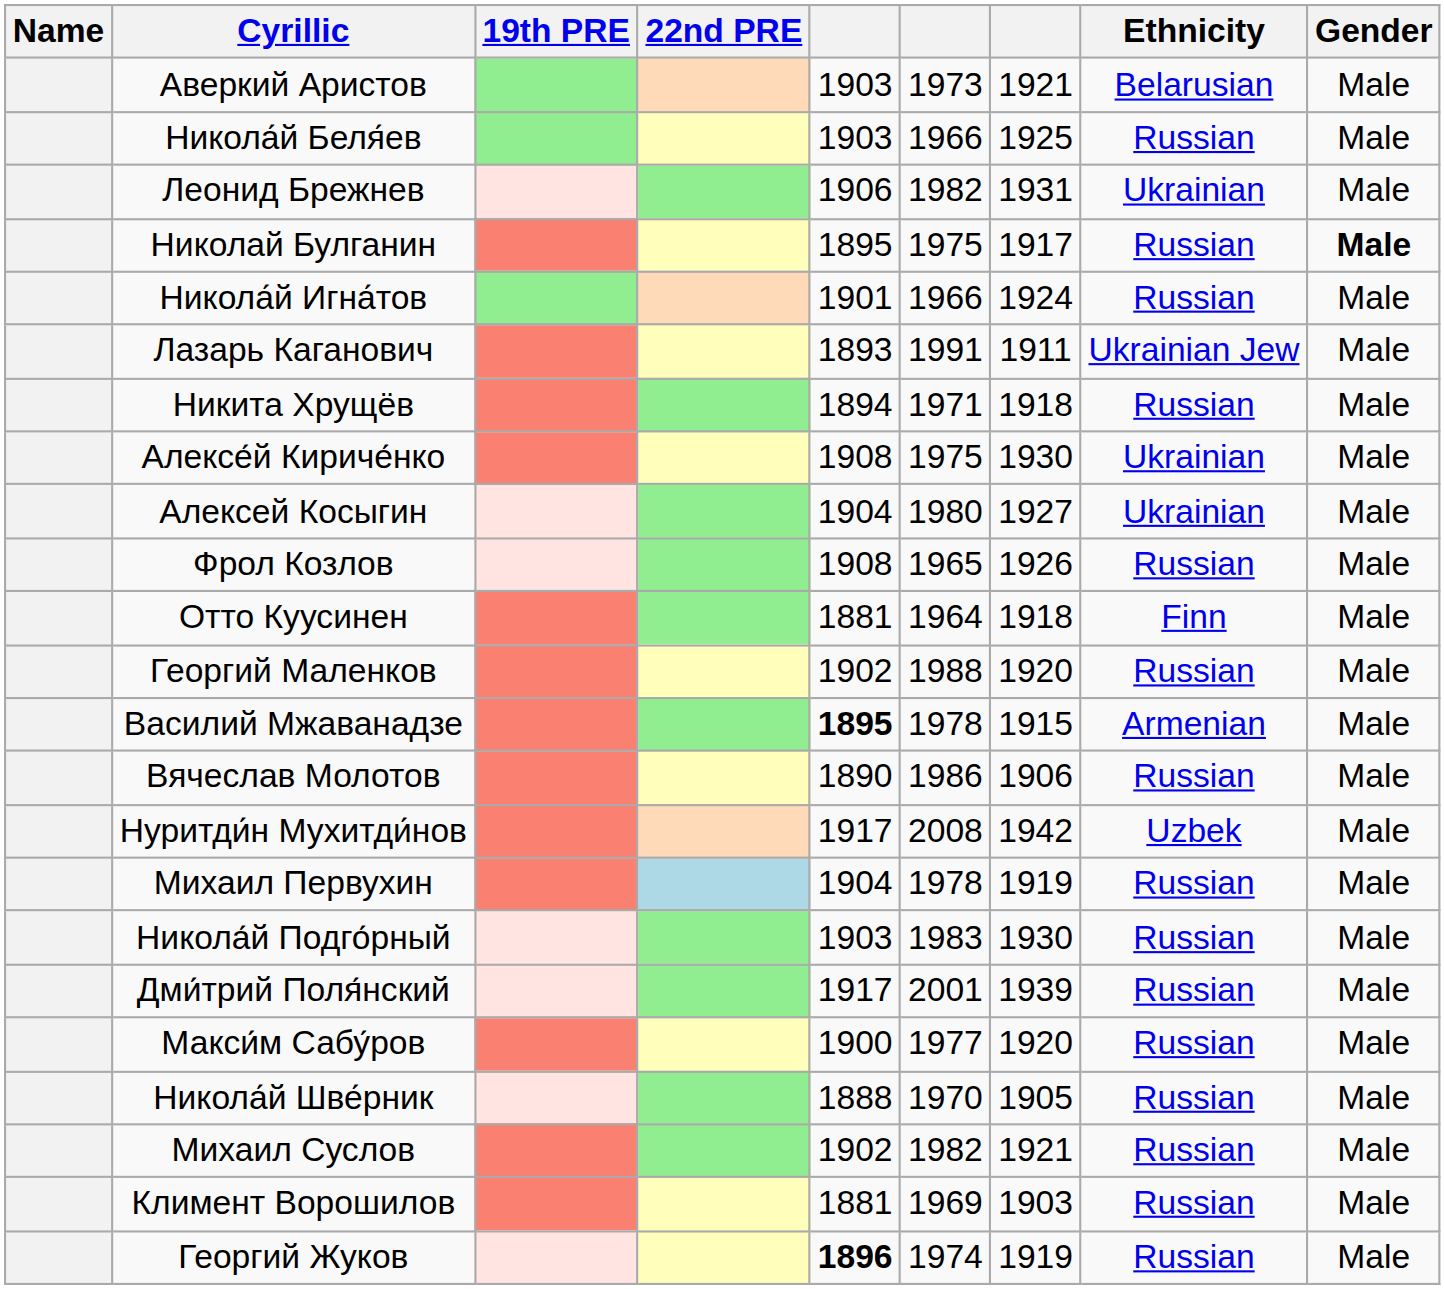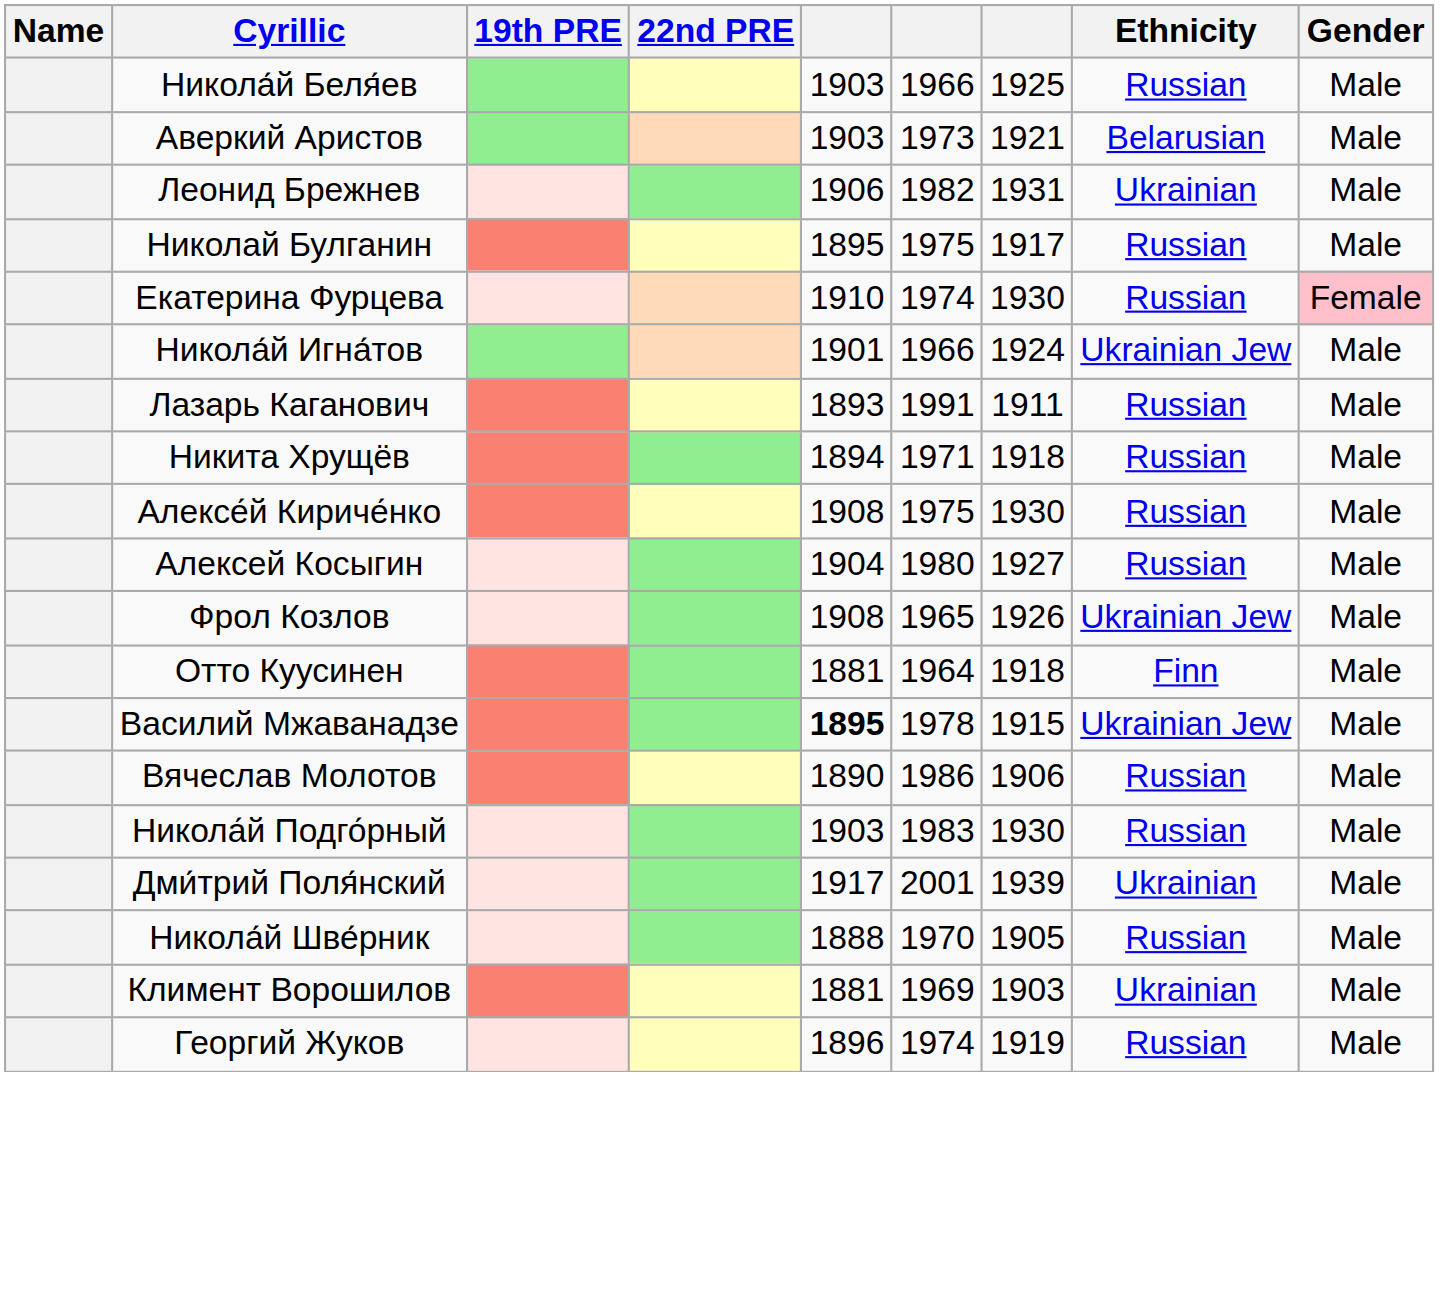 <table class="wikitable sortable" style=text-align:center>
 <tr>
 <th scope="col">Name</th>
 <th scope="col" class="unsortable"><a href='#'>Cyrillic</a></th>
 <th scope="col"><a href='#'>19th PRE</a></th>
 <th scope="col"><a href='#'>22nd PRE</a></th>
 <th scope="col"></th>
 <th scope="col"></th>
 <th scope="col"></th>
 <th scope="col">Ethnicity</th>
 <th scope="col">Gender</th>
 </tr>
 <tr>
 <th align="center" scope="row" style="font-weight:normal;"></th>
+<td>Никола́й Беля́ев</td>
+<td bgcolor = LightGreen></td>
+<td bgcolor = ffffbb></td>
+<td>1903</td>
+<td>1966</td>
+<td>1925</td>
+<td><a href='#'>Russian</a></td>
+<td>Male</td>
+</tr>
+<tr>
+<th align="center" scope="row" style="font-weight:normal;"></th>
 <td>Аверкий Аристов</td>
 <td bgcolor = LightGreen></td>
 <td bgcolor = PeachPuff></td>
 <td>1903</td>
 <td>1973</td>
 <td>1921</td>
 <td><a href='#'>Belarusian</a></td>
-<td>Male</td>
-</tr>
-<tr>
-<th align="center" scope="row" style="font-weight:normal;"></th>
-<td>Никола́й Беля́ев</td>
-<td bgcolor = LightGreen></td>
-<td bgcolor = ffffbb></td>
-<td>1903</td>
-<td>1966</td>
-<td>1925</td>
-<td><a href='#'>Russian</a></td>
 <td>Male</td>
 </tr>
 <tr>
 <th align="center" scope="row" style="font-weight:normal;"></th>
 <td>Леонид Брежнев</td>
 <td bgcolor = MistyRose></td>
 <td bgcolor = LightGreen></td>
 <td>1906</td>
 <td>1982</td>
 <td>1931</td>
 <td><a href='#'>Ukrainian</a></td>
 <td>Male</td>
 </tr>
 <tr>
 <th align="center" scope="row" style="font-weight:normal;"></th>
 <td>Николай Булганин</td>
 <td bgcolor = Salmon></td>
 <td bgcolor = ffffbb></td>
 <td>1895</td>
 <td>1975</td>
 <td>1917</td>
 <td><a href='#'>Russian</a></td>
-<td><strong>Male</strong></td>
+<td>Male</td>
+</tr>
+<tr>
+<th align="center" scope="row" style="font-weight:normal;"></th>
+<td>Екатерина Фурцева</td>
+<td bgcolor = MistyRose></td>
+<td bgcolor = PeachPuff></td>
+<td>1910</td>
+<td>1974</td>
+<td>1930</td>
+<td><a href='#'>Russian</a></td>
+<td style="background: Pink">Female</td>
 </tr>
 <tr>
 <th align="center" scope="row" style="font-weight:normal;"></th>
 <td>Никола́й Игна́тов</td>
 <td bgcolor = LightGreen></td>
 <td bgcolor = PeachPuff></td>
 <td>1901</td>
 <td>1966</td>
 <td>1924</td>
-<td><a href='#'>Russian</a></td>
+<td><a href='#'>Ukrainian Jew</a></td>
 <td>Male</td>
 </tr>
 <tr>
 <th align="center" scope="row" style="font-weight:normal;"></th>
 <td>Лазарь Каганович</td>
 <td bgcolor = Salmon></td>
 <td bgcolor = ffffbb></td>
 <td>1893</td>
 <td>1991</td>
 <td>1911</td>
-<td><a href='#'>Ukrainian Jew</a></td>
+<td><a href='#'>Russian</a></td>
 <td>Male</td>
 </tr>
 <tr>
 <th align="center" scope="row" style="font-weight:normal;"></th>
 <td>Никита Хрущёв</td>
 <td bgcolor = Salmon></td>
 <td bgcolor = LightGreen></td>
 <td>1894</td>
 <td>1971</td>
 <td>1918</td>
 <td><a href='#'>Russian</a></td>
 <td>Male</td>
 </tr>
 <tr>
 <th align="center" scope="row" style="font-weight:normal;"></th>
 <td>Алексе́й Кириче́нко</td>
 <td bgcolor = Salmon></td>
 <td bgcolor = ffffbb></td>
 <td>1908</td>
 <td>1975</td>
 <td>1930</td>
-<td><a href='#'>Ukrainian</a></td>
+<td><a href='#'>Russian</a></td>
 <td>Male</td>
 </tr>
 <tr>
 <th align="center" scope="row" style="font-weight:normal;"></th>
 <td>Алексей Косыгин</td>
 <td bgcolor = MistyRose></td>
 <td bgcolor = LightGreen></td>
 <td>1904</td>
 <td>1980</td>
 <td>1927</td>
-<td><a href='#'>Ukrainian</a></td>
+<td><a href='#'>Russian</a></td>
 <td>Male</td>
 </tr>
 <tr>
 <th align="center" scope="row" style="font-weight:normal;"></th>
 <td>Фрол Козлов</td>
 <td bgcolor = MistyRose></td>
 <td bgcolor = LightGreen></td>
 <td>1908</td>
 <td>1965</td>
 <td>1926</td>
-<td><a href='#'>Russian</a></td>
+<td><a href='#'>Ukrainian Jew</a></td>
 <td>Male</td>
 </tr>
 <tr>
 <th align="center" scope="row" style="font-weight:normal;"></th>
 <td>Отто Куусинен</td>
 <td bgcolor = Salmon></td>
 <td bgcolor = LightGreen></td>
 <td>1881</td>
 <td>1964</td>
 <td>1918</td>
 <td><a href='#'>Finn</a></td>
 <td>Male</td>
 </tr>
 <tr>
 <th align="center" scope="row" style="font-weight:normal;"></th>
-<td>Георгий Маленков</td>
-<td bgcolor = Salmon></td>
-<td bgcolor = ffffbb></td>
-<td>1902</td>
-<td>1988</td>
-<td>1920</td>
-<td><a href='#'>Russian</a></td>
-<td>Male</td>
-</tr>
-<tr>
-<th align="center" scope="row" style="font-weight:normal;"></th>
 <td>Василий Мжаванадзе</td>
 <td bgcolor = Salmon></td>
 <td bgcolor = LightGreen></td>
 <td><strong>1895</strong></td>
 <td>1978</td>
 <td>1915</td>
-<td><a href='#'>Armenian</a></td>
+<td><a href='#'>Ukrainian Jew</a></td>
 <td>Male</td>
 </tr>
 <tr>
 <th align="center" scope="row" style="font-weight:normal;"></th>
 <td>Вячеслав Молотов</td>
 <td bgcolor = Salmon></td>
 <td bgcolor = ffffbb></td>
 <td>1890</td>
 <td>1986</td>
 <td>1906</td>
-<td><a href='#'>Russian</a></td>
-<td>Male</td>
-</tr>
-<tr>
-<th align="center" scope="row" style="font-weight:normal;"></th>
-<td>Нуритди́н Мухитди́нов</td>
-<td bgcolor = Salmon></td>
-<td bgcolor = PeachPuff></td>
-<td>1917</td>
-<td>2008</td>
-<td>1942</td>
-<td><a href='#'>Uzbek</a></td>
-<td>Male</td>
-</tr>
-<tr>
-<th align="center" scope="row" style="font-weight:normal;"></th>
-<td>Михаил Первухин</td>
-<td bgcolor = Salmon></td>
-<td bgcolor = LightBlue></td>
-<td>1904</td>
-<td>1978</td>
-<td>1919</td>
 <td><a href='#'>Russian</a></td>
 <td>Male</td>
 </tr>
 <tr>
 <th align="center" scope="row" style="font-weight:normal;"></th>
 <td>Никола́й Подго́рный</td>
 <td bgcolor = MistyRose></td>
 <td bgcolor = LightGreen></td>
 <td>1903</td>
 <td>1983</td>
 <td>1930</td>
 <td><a href='#'>Russian</a></td>
 <td>Male</td>
 </tr>
 <tr>
 <th align="center" scope="row" style="font-weight:normal;"></th>
 <td>Дми́трий Поля́нский</td>
 <td bgcolor = MistyRose></td>
 <td bgcolor = LightGreen></td>
 <td>1917</td>
 <td>2001</td>
 <td>1939</td>
-<td><a href='#'>Russian</a></td>
-<td>Male</td>
-</tr>
-<tr>
-<th align="center" scope="row" style="font-weight:normal;"></th>
-<td>Макси́м Сабу́ров</td>
-<td bgcolor = Salmon></td>
-<td bgcolor = ffffbb></td>
-<td>1900</td>
-<td>1977</td>
-<td>1920</td>
-<td><a href='#'>Russian</a></td>
+<td><a href='#'>Ukrainian</a></td>
 <td>Male</td>
 </tr>
 <tr>
 <th align="center" scope="row" style="font-weight:normal;"></th>
 <td>Никола́й Шве́рник</td>
 <td bgcolor = MistyRose></td>
 <td bgcolor = LightGreen></td>
 <td>1888</td>
 <td>1970</td>
 <td>1905</td>
 <td><a href='#'>Russian</a></td>
 <td>Male</td>
 </tr>
 <tr>
 <th align="center" scope="row" style="font-weight:normal;"></th>
-<td>Михаил Суслов</td>
-<td bgcolor = Salmon></td>
-<td bgcolor = LightGreen></td>
-<td>1902</td>
-<td>1982</td>
-<td>1921</td>
-<td><a href='#'>Russian</a></td>
-<td>Male</td>
-</tr>
-<tr>
-<th align="center" scope="row" style="font-weight:normal;"></th>
 <td>Климент Ворошилов</td>
 <td bgcolor = Salmon></td>
 <td bgcolor = ffffbb></td>
 <td>1881</td>
 <td>1969</td>
 <td>1903</td>
-<td><a href='#'>Russian</a></td>
+<td><a href='#'>Ukrainian</a></td>
 <td>Male</td>
 </tr>
 <tr>
 <th align="center" scope="row" style="font-weight:normal;"></th>
 <td>Георгий Жуков</td>
 <td bgcolor = MistyRose></td>
 <td bgcolor = ffffbb></td>
-<td><strong>1896</strong></td>
+<td>1896</td>
 <td>1974</td>
 <td>1919</td>
 <td><a href='#'>Russian</a></td>
 <td>Male</td>
 </tr>
 </table>
